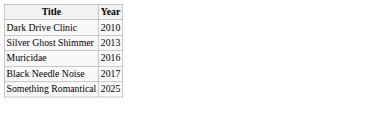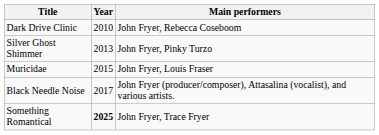 <table class="wikitable">
 <tr>
 <th>Title</th>
 <th>Year</th>
+<th>Main performers</th>
 </tr>
 <tr>
 <td>Dark Drive Clinic</td>
 <td>2010</td>
+<td>John Fryer, Rebecca Coseboom</td>
 </tr>
 <tr>
 <td>Silver Ghost Shimmer</td>
 <td>2013</td>
+<td>John Fryer, Pinky Turzo</td>
 </tr>
 <tr>
 <td>Muricidae</td>
-<td>2016</td>
+<td>2015</td>
+<td>John Fryer, Louis Fraser</td>
 </tr>
 <tr>
 <td>Black Needle Noise</td>
 <td>2017</td>
+<td>John Fryer (producer/composer), Attasalina (vocalist), and various artists.</td>
 </tr>
 <tr>
 <td>Something Romantical</td>
-<td>2025</td>
+<td><strong>2025</strong></td>
+<td>John Fryer, Trace Fryer</td>
 </tr>
 </table>
